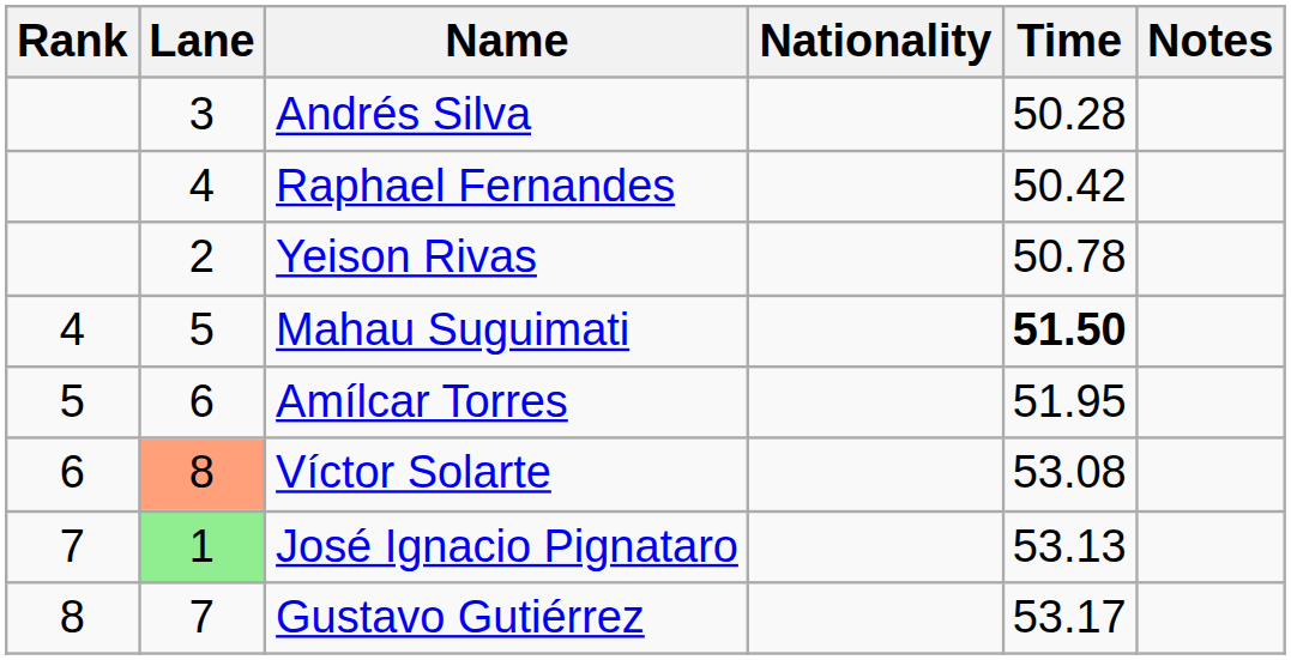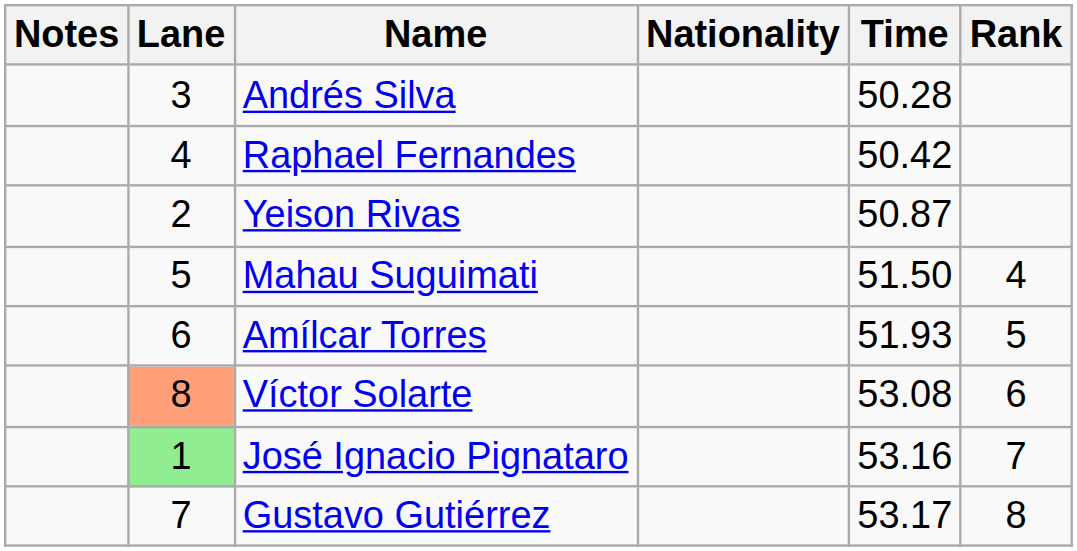 <table class="wikitable sortable" style="text-align:center">
 <tr>
-<th>Rank</th>
+<th>Notes</th>
 <th>Lane</th>
 <th>Name</th>
 <th>Nationality</th>
 <th>Time</th>
-<th>Notes</th>
+<th>Rank</th>
 </tr>
 <tr>
 <td></td>
 <td>3</td>
 <td align=left><a href='#'>Andrés Silva</a></td>
 <td align=left></td>
 <td>50.28</td>
 <td></td>
 </tr>
 <tr>
 <td></td>
 <td>4</td>
 <td align=left><a href='#'>Raphael Fernandes</a></td>
 <td align=left></td>
 <td>50.42</td>
 <td></td>
 </tr>
 <tr>
 <td></td>
 <td>2</td>
 <td align=left><a href='#'>Yeison Rivas</a></td>
 <td align=left></td>
-<td>50.78</td>
+<td>50.87</td>
 <td></td>
 </tr>
 <tr>
-<td>4</td>
+<td></td>
 <td>5</td>
 <td align=left><a href='#'>Mahau Suguimati</a></td>
 <td align=left></td>
-<td><strong>51.50</strong></td>
-<td></td>
+<td>51.50</td>
+<td>4</td>
 </tr>
 <tr>
-<td>5</td>
+<td></td>
 <td>6</td>
 <td align=left><a href='#'>Amílcar Torres</a></td>
 <td align=left></td>
-<td>51.95</td>
-<td></td>
+<td>51.93</td>
+<td>5</td>
 </tr>
 <tr>
-<td>6</td>
+<td></td>
 <td style="background: lightsalmon;">8</td>
 <td align=left><a href='#'>Víctor Solarte</a></td>
 <td align=left></td>
 <td>53.08</td>
-<td></td>
+<td>6</td>
 </tr>
 <tr>
-<td>7</td>
+<td></td>
 <td style="background: lightgreen;">1</td>
 <td align=left><a href='#'>José Ignacio Pignataro</a></td>
 <td align=left></td>
-<td>53.13</td>
-<td></td>
+<td>53.16</td>
+<td>7</td>
 </tr>
 <tr>
-<td>8</td>
+<td></td>
 <td>7</td>
 <td align=left><a href='#'>Gustavo Gutiérrez</a></td>
 <td align=left></td>
 <td>53.17</td>
-<td></td>
+<td>8</td>
 </tr>
 </table>
